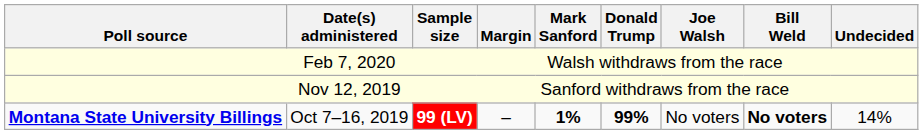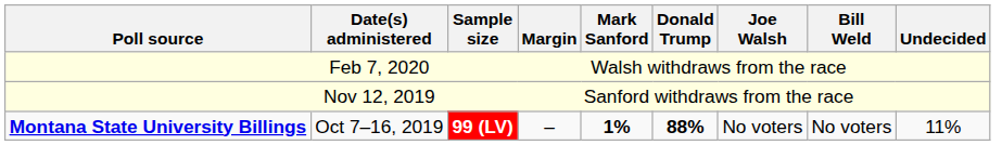 <table class="wikitable" style="font-size:90%;text-align:center;">
 <tr valign=bottom style="font-size:90%;">
 <th>Poll source</th>
 <th>Date(s)<br>administered</th>
 <th>Sample<br>size</th>
 <th>Margin<br></th>
 <th>Mark<br>Sanford</th>
 <th>Donald<br>Trump</th>
 <th>Joe<br>Walsh</th>
 <th>Bill<br>Weld</th>
 <th>Undecided</th>
 </tr>
 <tr style="background:lightyellow;">
 <td style="border-right-style:hidden;"></td>
 <td style="border-right-style:hidden;">Feb 7, 2020</td>
 <td colspan="20">Walsh withdraws from the race</td>
 </tr>
 <tr style="background:lightyellow;">
 <td style="border-right-style:hidden;"></td>
 <td style="border-right-style:hidden;">Nov 12, 2019</td>
 <td colspan="20">Sanford withdraws from the race</td>
 </tr>
 <tr>
 <td style="text-align:left;"><strong><a href='#'>Montana State University Billings</a></strong></td>
 <td>Oct 7–16, 2019</td>
 <td style="background: red; color: white;"><strong>99 (LV)</strong></td>
 <td>–</td>
 <td><strong>1%</strong></td>
-<td><strong>99%</strong></td>
+<td><strong>88%</strong></td>
 <td>No voters</td>
-<td><strong>No voters</strong></td>
-<td>14%</td>
+<td>No voters</td>
+<td>11%</td>
 </tr>
 </table>
